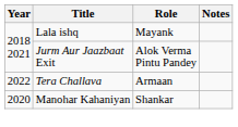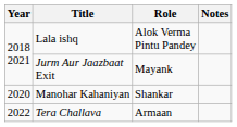 <table class="wikitable">
 <tr>
 <th>Year</th>
 <th>Title</th>
 <th>Role</th>
 <th>Notes</th>
 </tr>
 <tr>
 <td rowspan="2">2018<br>2021</td>
 <td>Lala ishq</td>
+<td>Alok Verma<br>Pintu Pandey</td>
+<td></td>
+</tr>
+<tr>
+<td><em>Jurm Aur Jaazbaat</em><br>Exit</td>
 <td>Mayank</td>
 <td></td>
 </tr>
 <tr>
-<td><em>Jurm Aur Jaazbaat</em><br>Exit</td>
-<td>Alok Verma<br>Pintu Pandey</td>
+<td>2020</td>
+<td>Manohar Kahaniyan</td>
+<td>Shankar</td>
 <td></td>
 </tr>
 <tr>
 <td>2022</td>
 <td><em>Tera Challava</em></td>
 <td>Armaan</td>
 <td></td>
 </tr>
-<tr>
-<td>2020</td>
-<td>Manohar Kahaniyan</td>
-<td>Shankar</td>
-<td></td>
-</tr>
 </table>
